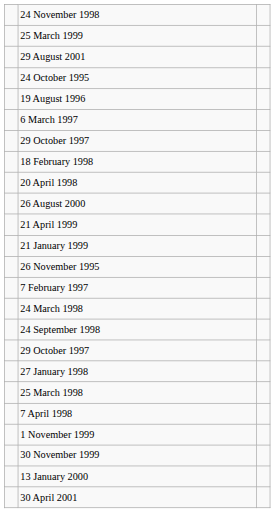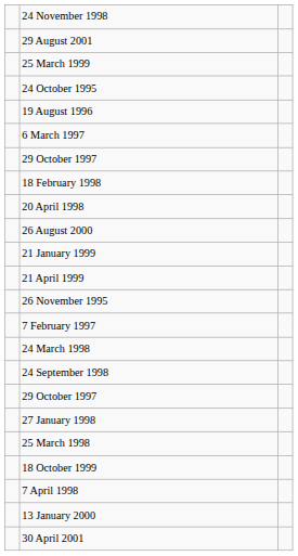 <table class="wikitable" style="font-size: 89%; float: left; width: 26em; margin-right: 1em; height: 700px">
 <tr>
 <td></td>
 <td>24 November 1998</td>
 <td></td>
 </tr>
 <tr>
 <td></td>
-<td>25 March 1999</td>
+<td>29 August 2001</td>
 <td></td>
 </tr>
 <tr>
 <td></td>
-<td>29 August 2001</td>
+<td>25 March 1999</td>
 <td></td>
 </tr>
 <tr>
 <td></td>
 <td>24 October 1995</td>
 <td></td>
 </tr>
 <tr>
 <td></td>
 <td>19 August 1996</td>
 <td></td>
 </tr>
 <tr>
 <td></td>
 <td>6 March 1997</td>
 <td></td>
 </tr>
 <tr>
 <td></td>
 <td>29 October 1997</td>
 <td></td>
 </tr>
 <tr>
 <td></td>
 <td>18 February 1998</td>
 <td></td>
 </tr>
 <tr>
 <td></td>
 <td>20 April 1998</td>
 <td></td>
 </tr>
 <tr>
 <td></td>
 <td>26 August 2000</td>
 <td></td>
 </tr>
 <tr>
 <td></td>
-<td>21 April 1999</td>
+<td>21 January 1999</td>
 <td></td>
 </tr>
 <tr>
 <td></td>
-<td>21 January 1999</td>
+<td>21 April 1999</td>
 <td></td>
 </tr>
 <tr>
 <td></td>
 <td>26 November 1995</td>
 <td></td>
 </tr>
 <tr>
 <td></td>
 <td>7 February 1997</td>
 <td></td>
 </tr>
 <tr>
 <td></td>
 <td>24 March 1998</td>
 <td></td>
 </tr>
 <tr>
 <td></td>
 <td>24 September 1998</td>
 <td></td>
 </tr>
 <tr>
 <td></td>
 <td>29 October 1997</td>
 <td></td>
 </tr>
 <tr>
 <td></td>
 <td>27 January 1998</td>
 <td></td>
 </tr>
 <tr>
 <td></td>
 <td>25 March 1998</td>
 <td></td>
 </tr>
 <tr>
 <td></td>
-<td>7 April 1998</td>
+<td>18 October 1999</td>
 <td></td>
 </tr>
 <tr>
 <td></td>
-<td>1 November 1999</td>
-<td></td>
-</tr>
-<tr>
-<td></td>
-<td>30 November 1999</td>
+<td>7 April 1998</td>
 <td></td>
 </tr>
 <tr>
 <td></td>
 <td>13 January 2000</td>
 <td></td>
 </tr>
 <tr>
 <td></td>
 <td>30 April 2001</td>
 <td></td>
 </tr>
 </table>
